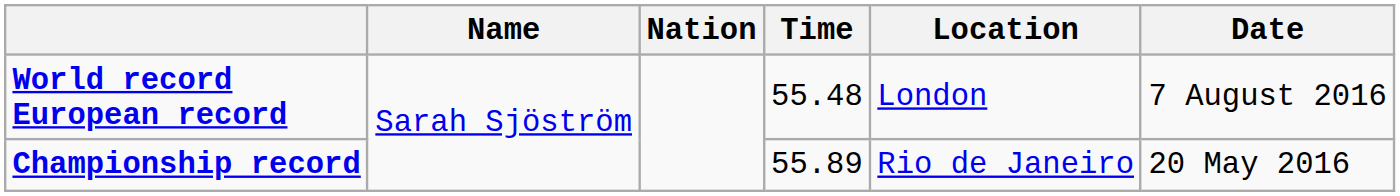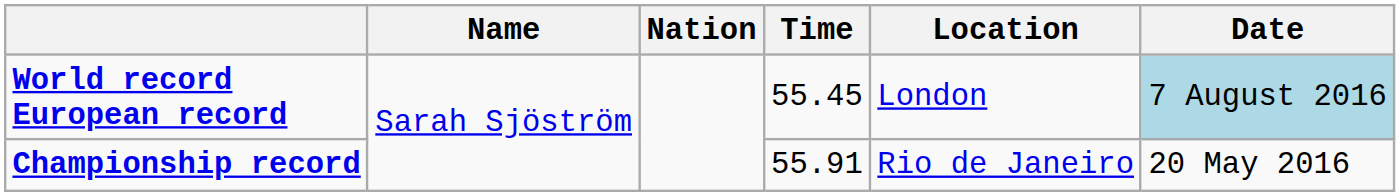 <table class=wikitable>
 <tr>
 <th></th>
 <th>Name</th>
 <th>Nation</th>
 <th>Time</th>
 <th>Location</th>
 <th>Date</th>
 </tr>
 <tr>
 <td><strong><a href='#'>World record</a><br><a href='#'>European record</a></strong></td>
 <td rowspan=2><a href='#'>Sarah Sjöström</a></td>
 <td rowspan=2></td>
-<td>55.48</td>
+<td>55.45</td>
 <td><a href='#'>London</a></td>
-<td>7 August 2016</td>
+<td style="background: lightblue;">7 August 2016</td>
 </tr>
 <tr>
 <td><strong><a href='#'>Championship record</a></strong></td>
-<td>55.89</td>
+<td>55.91</td>
 <td><a href='#'>Rio de Janeiro</a></td>
 <td>20 May 2016</td>
 </tr>
 </table>
